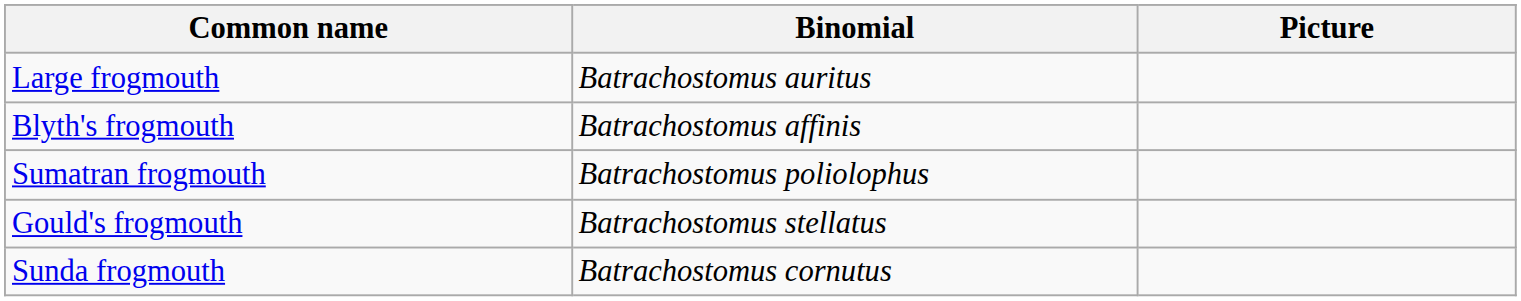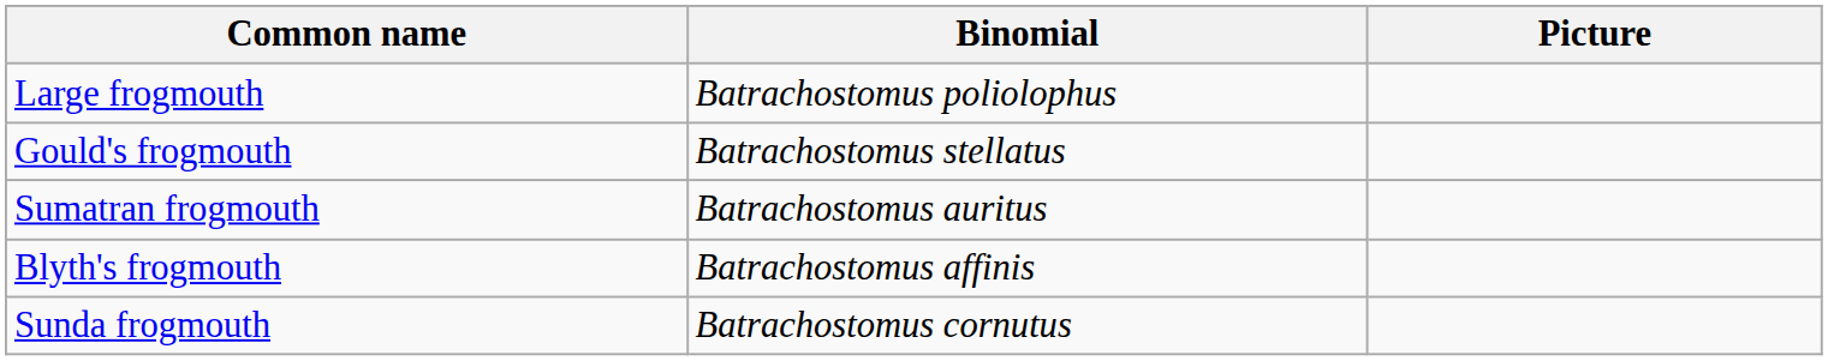 <table width=50% class="wikitable">
 <tr>
 <th width=30%>Common name</th>
 <th width=30%>Binomial</th>
 <th width=20%>Picture</th>
 </tr>
 <tr>
 <td><a href='#'>Large frogmouth</a></td>
+<td><em>Batrachostomus poliolophus</em></td>
+<td></td>
+</tr>
+<tr>
+<td><a href='#'>Gould's frogmouth</a></td>
+<td><em>Batrachostomus stellatus</em></td>
+<td></td>
+</tr>
+<tr>
+<td><a href='#'>Sumatran frogmouth</a></td>
 <td><em>Batrachostomus auritus</em></td>
 <td></td>
 </tr>
 <tr>
 <td><a href='#'>Blyth's frogmouth</a></td>
 <td><em>Batrachostomus affinis</em></td>
 <td></td>
 </tr>
 <tr>
-<td><a href='#'>Sumatran frogmouth</a></td>
-<td><em>Batrachostomus poliolophus</em></td>
-<td></td>
-</tr>
-<tr>
-<td><a href='#'>Gould's frogmouth</a></td>
-<td><em>Batrachostomus stellatus</em></td>
-<td></td>
-</tr>
-<tr>
 <td><a href='#'>Sunda frogmouth</a></td>
 <td><em>Batrachostomus cornutus</em></td>
 <td></td>
 </tr>
 </table>
